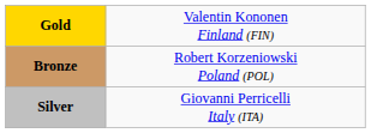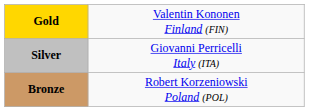 <table class="wikitable" style=" text-align:center; font-size:110%;" width="35%">
 <tr>
 <td bgcolor="gold"><strong>Gold</strong></td>
 <td> <a href='#'>Valentin Kononen</a><br><em><a href='#'>Finland</a> <small>(FIN)</small></em></td>
 </tr>
 <tr>
+<td bgcolor="silver"><strong>Silver</strong></td>
+<td> <a href='#'>Giovanni Perricelli</a><br><em><a href='#'>Italy</a> <small>(ITA)</small></em></td>
+</tr>
+<tr>
 <td bgcolor="CC9966"><strong>Bronze</strong></td>
 <td> <a href='#'>Robert Korzeniowski</a><br><em><a href='#'>Poland</a> <small>(POL)</small></em></td>
 </tr>
-<tr>
-<td bgcolor="silver"><strong>Silver</strong></td>
-<td> <a href='#'>Giovanni Perricelli</a><br><em><a href='#'>Italy</a> <small>(ITA)</small></em></td>
-</tr>
 </table>
